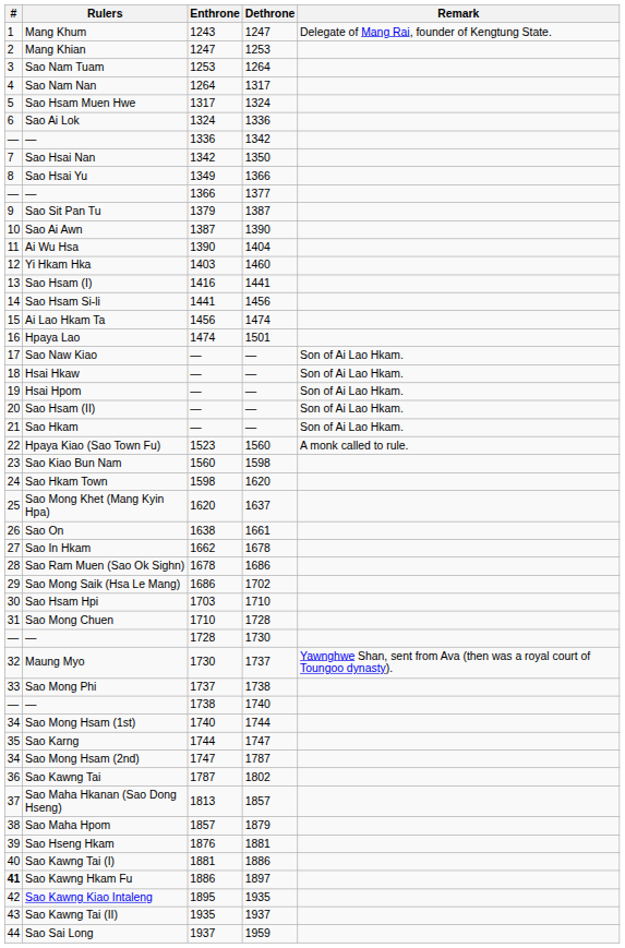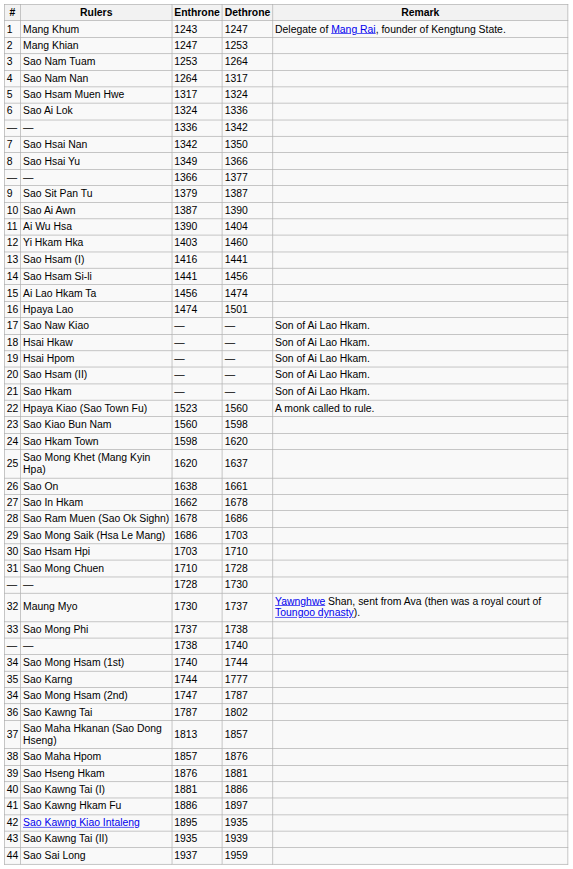 <table class="wikitable">
 <tr>
 <th>#</th>
 <th>Rulers</th>
 <th>Enthrone</th>
 <th>Dethrone</th>
 <th>Remark</th>
 </tr>
 <tr>
 <td>1</td>
 <td>Mang Khum</td>
 <td>1243</td>
 <td>1247</td>
 <td>Delegate of <a href='#'>Mang Rai</a>, founder of Kengtung State.</td>
 </tr>
 <tr>
 <td>2</td>
 <td>Mang Khian</td>
 <td>1247</td>
 <td>1253</td>
 <td></td>
 </tr>
 <tr>
 <td>3</td>
 <td>Sao Nam Tuam</td>
 <td>1253</td>
 <td>1264</td>
 <td></td>
 </tr>
 <tr>
 <td>4</td>
 <td>Sao Nam Nan</td>
 <td>1264</td>
 <td>1317</td>
 <td></td>
 </tr>
 <tr>
 <td>5</td>
 <td>Sao Hsam Muen Hwe</td>
 <td>1317</td>
 <td>1324</td>
 <td></td>
 </tr>
 <tr>
 <td>6</td>
 <td>Sao Ai Lok</td>
 <td>1324</td>
 <td>1336</td>
 <td></td>
 </tr>
 <tr>
 <td>—</td>
 <td>—</td>
 <td>1336</td>
 <td>1342</td>
 <td></td>
 </tr>
 <tr>
 <td>7</td>
 <td>Sao Hsai Nan</td>
 <td>1342</td>
 <td>1350</td>
 <td></td>
 </tr>
 <tr>
 <td>8</td>
 <td>Sao Hsai Yu</td>
 <td>1349</td>
 <td>1366</td>
 <td></td>
 </tr>
 <tr>
 <td>—</td>
 <td>—</td>
 <td>1366</td>
 <td>1377</td>
 <td></td>
 </tr>
 <tr>
 <td>9</td>
 <td>Sao Sit Pan Tu</td>
 <td>1379</td>
 <td>1387</td>
 <td></td>
 </tr>
 <tr>
 <td>10</td>
 <td>Sao Ai Awn</td>
 <td>1387</td>
 <td>1390</td>
 <td></td>
 </tr>
 <tr>
 <td>11</td>
 <td>Ai Wu Hsa</td>
 <td>1390</td>
 <td>1404</td>
 <td></td>
 </tr>
 <tr>
 <td>12</td>
 <td>Yi Hkam Hka</td>
 <td>1403</td>
 <td>1460</td>
 <td></td>
 </tr>
 <tr>
 <td>13</td>
 <td>Sao Hsam (I)</td>
 <td>1416</td>
 <td>1441</td>
 <td></td>
 </tr>
 <tr>
 <td>14</td>
 <td>Sao Hsam Si-li</td>
 <td>1441</td>
 <td>1456</td>
 <td></td>
 </tr>
 <tr>
 <td>15</td>
 <td>Ai Lao Hkam Ta</td>
 <td>1456</td>
 <td>1474</td>
 <td></td>
 </tr>
 <tr>
 <td>16</td>
 <td>Hpaya Lao</td>
 <td>1474</td>
 <td>1501</td>
 <td></td>
 </tr>
 <tr>
 <td>17</td>
 <td>Sao Naw Kiao</td>
 <td>—</td>
 <td>—</td>
 <td>Son of Ai Lao Hkam.</td>
 </tr>
 <tr>
 <td>18</td>
 <td>Hsai Hkaw</td>
 <td>—</td>
 <td>—</td>
 <td>Son of Ai Lao Hkam.</td>
 </tr>
 <tr>
 <td>19</td>
 <td>Hsai Hpom</td>
 <td>—</td>
 <td>—</td>
 <td>Son of Ai Lao Hkam.</td>
 </tr>
 <tr>
 <td>20</td>
 <td>Sao Hsam (II)</td>
 <td>—</td>
 <td>—</td>
 <td>Son of Ai Lao Hkam.</td>
 </tr>
 <tr>
 <td>21</td>
 <td>Sao Hkam</td>
 <td>—</td>
 <td>—</td>
 <td>Son of Ai Lao Hkam.</td>
 </tr>
 <tr>
 <td>22</td>
 <td>Hpaya Kiao (Sao Town Fu)</td>
 <td>1523</td>
 <td>1560</td>
 <td>A monk called to rule.</td>
 </tr>
 <tr>
 <td>23</td>
 <td>Sao Kiao Bun Nam</td>
 <td>1560</td>
 <td>1598</td>
 <td></td>
 </tr>
 <tr>
 <td>24</td>
 <td>Sao Hkam Town</td>
 <td>1598</td>
 <td>1620</td>
 <td></td>
 </tr>
 <tr>
 <td>25</td>
 <td>Sao Mong Khet (Mang Kyin Hpa)</td>
 <td>1620</td>
 <td>1637</td>
 <td></td>
 </tr>
 <tr>
 <td>26</td>
 <td>Sao On</td>
 <td>1638</td>
 <td>1661</td>
 <td></td>
 </tr>
 <tr>
 <td>27</td>
 <td>Sao In Hkam</td>
 <td>1662</td>
 <td>1678</td>
 <td></td>
 </tr>
 <tr>
 <td>28</td>
 <td>Sao Ram Muen (Sao Ok Sighn)</td>
 <td>1678</td>
 <td>1686</td>
 <td></td>
 </tr>
 <tr>
 <td>29</td>
 <td>Sao Mong Saik (Hsa Le Mang)</td>
 <td>1686</td>
-<td>1702</td>
+<td>1703</td>
 <td></td>
 </tr>
 <tr>
 <td>30</td>
 <td>Sao Hsam Hpi</td>
 <td>1703</td>
 <td>1710</td>
 <td></td>
 </tr>
 <tr>
 <td>31</td>
 <td>Sao Mong Chuen</td>
 <td>1710</td>
 <td>1728</td>
 <td></td>
 </tr>
 <tr>
 <td>—</td>
 <td>—</td>
 <td>1728</td>
 <td>1730</td>
 <td></td>
 </tr>
 <tr>
 <td>32</td>
 <td>Maung Myo</td>
 <td>1730</td>
 <td>1737</td>
 <td><a href='#'>Yawnghwe</a> Shan, sent from Ava (then was a royal court of <a href='#'>Toungoo dynasty</a>).</td>
 </tr>
 <tr>
 <td>33</td>
 <td>Sao Mong Phi</td>
 <td>1737</td>
 <td>1738</td>
 <td></td>
 </tr>
 <tr>
 <td>—</td>
 <td>—</td>
 <td>1738</td>
 <td>1740</td>
 <td></td>
 </tr>
 <tr>
 <td>34</td>
 <td>Sao Mong Hsam (1st)</td>
 <td>1740</td>
 <td>1744</td>
 <td></td>
 </tr>
 <tr>
 <td>35</td>
 <td>Sao Karng</td>
 <td>1744</td>
-<td>1747</td>
+<td>1777</td>
 <td></td>
 </tr>
 <tr>
 <td>34</td>
 <td>Sao Mong Hsam (2nd)</td>
 <td>1747</td>
 <td>1787</td>
 <td></td>
 </tr>
 <tr>
 <td>36</td>
 <td>Sao Kawng Tai</td>
 <td>1787</td>
 <td>1802</td>
 <td></td>
 </tr>
 <tr>
 <td>37</td>
 <td>Sao Maha Hkanan (Sao Dong Hseng)</td>
 <td>1813</td>
 <td>1857</td>
 <td></td>
 </tr>
 <tr>
 <td>38</td>
 <td>Sao Maha Hpom</td>
 <td>1857</td>
-<td>1879</td>
+<td>1876</td>
 <td></td>
 </tr>
 <tr>
 <td>39</td>
 <td>Sao Hseng Hkam</td>
 <td>1876</td>
 <td>1881</td>
 <td></td>
 </tr>
 <tr>
 <td>40</td>
 <td>Sao Kawng Tai (I)</td>
 <td>1881</td>
 <td>1886</td>
 <td></td>
 </tr>
 <tr>
-<td><strong>41</strong></td>
+<td>41</td>
 <td>Sao Kawng Hkam Fu</td>
 <td>1886</td>
 <td>1897</td>
 <td></td>
 </tr>
 <tr>
 <td>42</td>
 <td><a href='#'>Sao Kawng Kiao Intaleng</a></td>
 <td>1895</td>
 <td>1935</td>
 <td></td>
 </tr>
 <tr>
 <td>43</td>
 <td>Sao Kawng Tai (II)</td>
 <td>1935</td>
-<td>1937</td>
+<td>1939</td>
 <td></td>
 </tr>
 <tr>
 <td>44</td>
 <td>Sao Sai Long</td>
 <td>1937</td>
 <td>1959</td>
 <td></td>
 </tr>
 </table>
